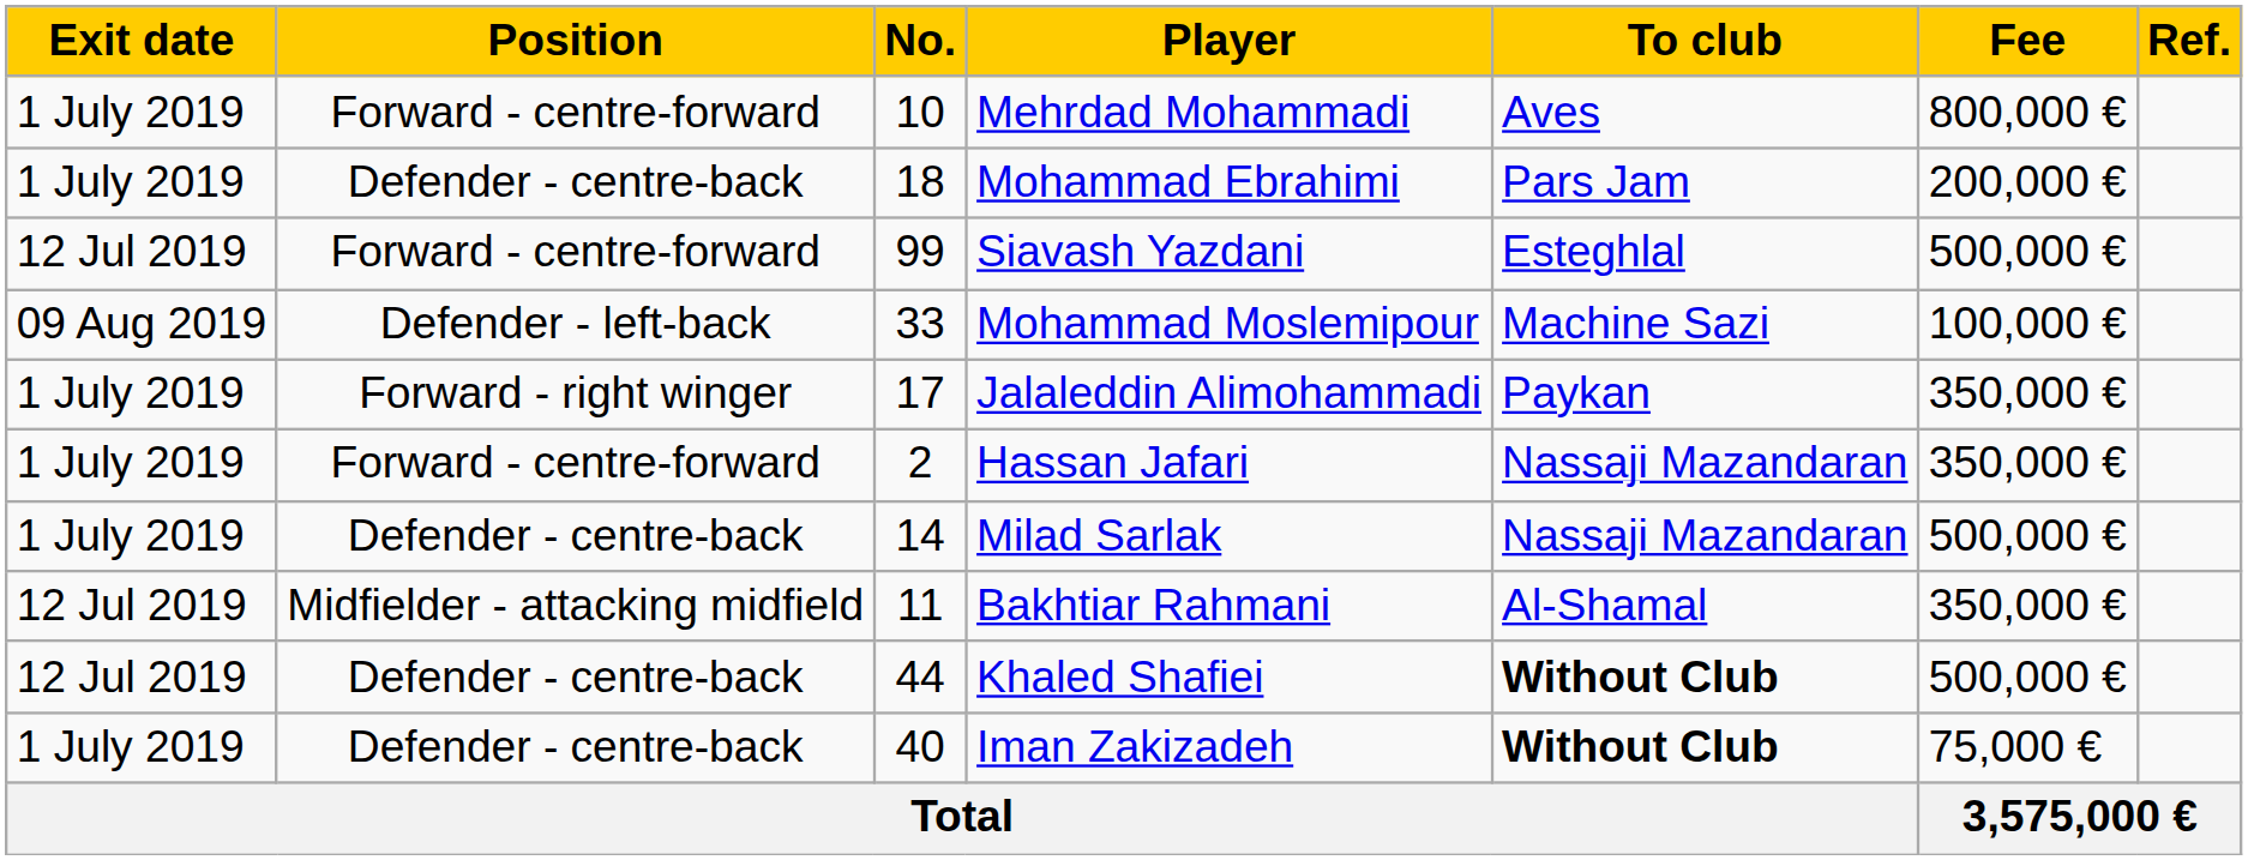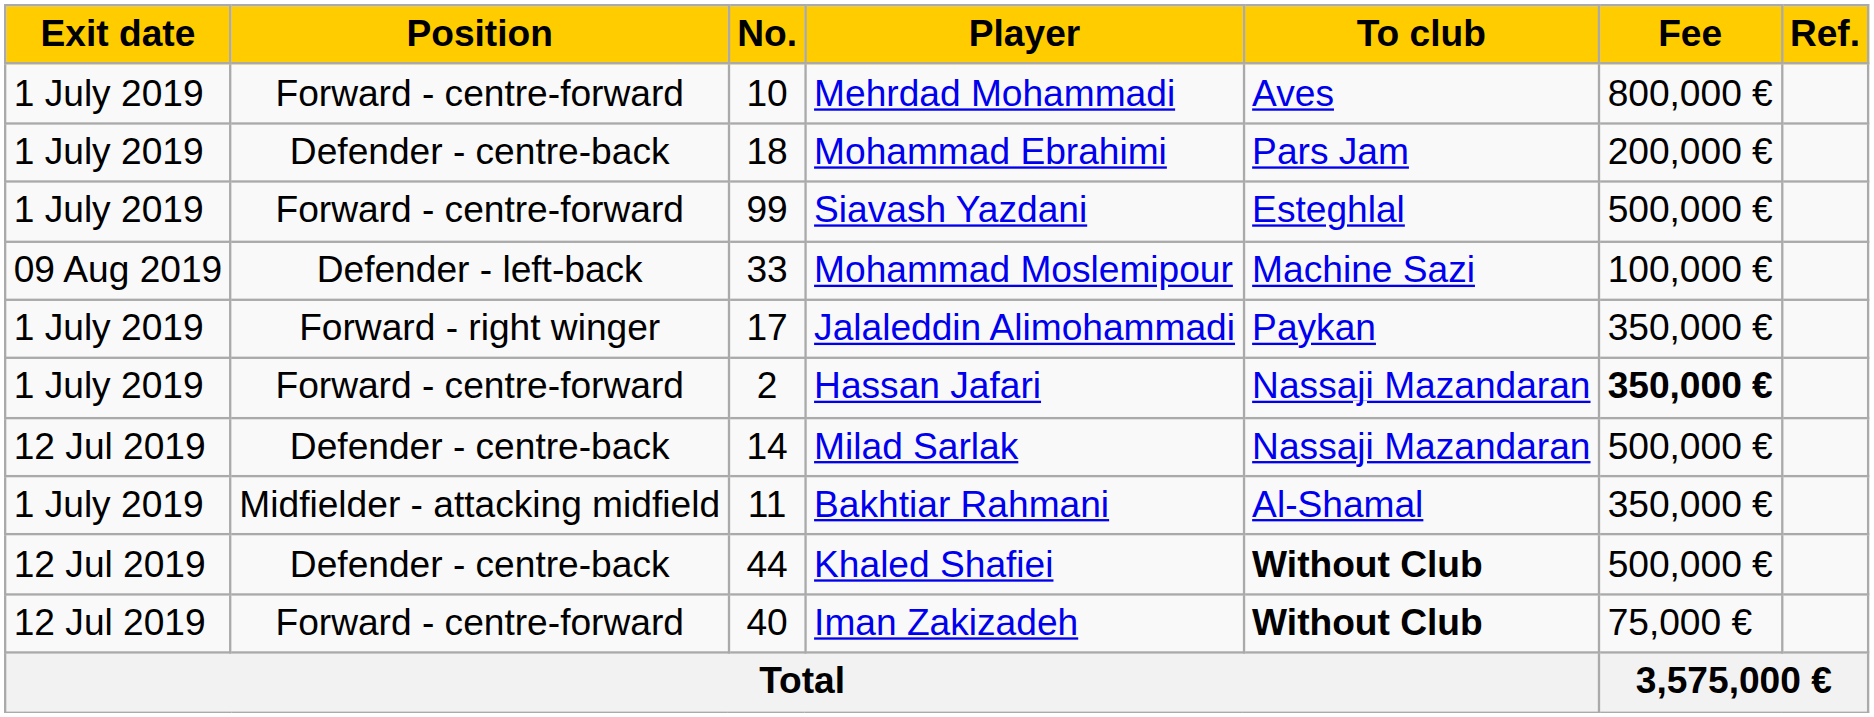 <table class="wikitable sortable">
 <tr>
 <th style="background:#ffcc00; color:black;"><strong>Exit date</strong></th>
 <th style="background:#ffcc00; color:black;"><strong>Position</strong></th>
 <th style="background:#ffcc00; color:black;"><strong>No.</strong></th>
 <th style="background:#ffcc00; color:black;"><strong>Player</strong></th>
 <th style="background:#ffcc00; color:black;"><strong>To club</strong></th>
 <th style="background:#ffcc00; color:black;"><strong>Fee</strong></th>
 <th style="background:#ffcc00; color:black;"><strong>Ref.</strong></th>
 </tr>
 <tr>
 <td>1 July 2019</td>
 <td style="text-align:center;">Forward - centre-forward</td>
 <td style="text-align:center;">10</td>
 <td style="text-align:left;"> <a href='#'>Mehrdad Mohammadi</a></td>
 <td style="text-align:left;"> <a href='#'>Aves</a></td>
 <td>800,000 €</td>
 <td></td>
 </tr>
 <tr>
 <td>1 July 2019</td>
 <td style="text-align:center;">Defender - centre-back</td>
 <td style="text-align:center;">18</td>
 <td style="text-align:left;"> <a href='#'>Mohammad Ebrahimi</a></td>
 <td style="text-align:left;"> <a href='#'>Pars Jam</a></td>
 <td>200,000 €</td>
 <td></td>
 </tr>
 <tr>
-<td>12 Jul 2019</td>
+<td>1 July 2019</td>
 <td style="text-align:center;">Forward - centre-forward</td>
 <td style="text-align:center;">99</td>
 <td style="text-align:left;"> <a href='#'>Siavash Yazdani</a></td>
 <td style="text-align:left;"> <a href='#'>Esteghlal</a></td>
 <td>500,000 €</td>
 <td></td>
 </tr>
 <tr>
 <td>09 Aug 2019</td>
 <td style="text-align:center;">Defender - left-back</td>
 <td style="text-align:center;">33</td>
 <td style="text-align:left;"> <a href='#'>Mohammad Moslemipour</a></td>
 <td style="text-align:left;"> <a href='#'>Machine Sazi</a></td>
 <td>100,000 €</td>
 <td></td>
 </tr>
 <tr>
 <td>1 July 2019</td>
 <td style="text-align:center;">Forward - right winger</td>
 <td style="text-align:center;">17</td>
 <td style="text-align:left;"> <a href='#'>Jalaleddin Alimohammadi</a></td>
 <td style="text-align:left;"> <a href='#'>Paykan</a></td>
 <td>350,000 €</td>
 <td></td>
 </tr>
 <tr>
 <td>1 July 2019</td>
 <td style="text-align:center;">Forward - centre-forward</td>
 <td style="text-align:center;">2</td>
 <td style="text-align:left;"> <a href='#'>Hassan Jafari</a></td>
 <td style="text-align:left;"> <a href='#'>Nassaji Mazandaran</a></td>
-<td>350,000 €</td>
+<td><strong>350,000 €</strong></td>
 <td></td>
 </tr>
 <tr>
-<td>1 July 2019</td>
+<td>12 Jul 2019</td>
 <td style="text-align:center;">Defender - centre-back</td>
 <td style="text-align:center;">14</td>
 <td style="text-align:left;"> <a href='#'>Milad Sarlak</a></td>
 <td style="text-align:left;"> <a href='#'>Nassaji Mazandaran</a></td>
 <td>500,000 €</td>
 <td></td>
 </tr>
 <tr>
-<td>12 Jul 2019</td>
+<td>1 July 2019</td>
 <td style="text-align:center;">Midfielder - attacking midfield</td>
 <td style="text-align:center;">11</td>
 <td style="text-align:left;"> <a href='#'>Bakhtiar Rahmani</a></td>
 <td style="text-align:left;"> <a href='#'>Al-Shamal</a></td>
 <td>350,000 €</td>
 <td></td>
 </tr>
 <tr>
 <td>12 Jul 2019</td>
 <td style="text-align:center;">Defender - centre-back</td>
 <td style="text-align:center;">44</td>
 <td style="text-align:left;"> <a href='#'>Khaled Shafiei</a></td>
 <td style="text-align:left;"><strong>Without Club</strong></td>
 <td>500,000 €</td>
 <td></td>
 </tr>
 <tr>
-<td>1 July 2019</td>
-<td style="text-align:center;">Defender - centre-back</td>
+<td>12 Jul 2019</td>
+<td style="text-align:center;">Forward - centre-forward</td>
 <td style="text-align:center;">40</td>
 <td style="text-align:left;"> <a href='#'>Iman Zakizadeh</a></td>
 <td style="text-align:left;"><strong>Without Club</strong></td>
 <td>75,000 €</td>
 <td></td>
 </tr>
 <tr>
 <th colspan="5">Total</th>
 <th colspan="2">3,575,000 €</th>
 </tr>
 </table>
